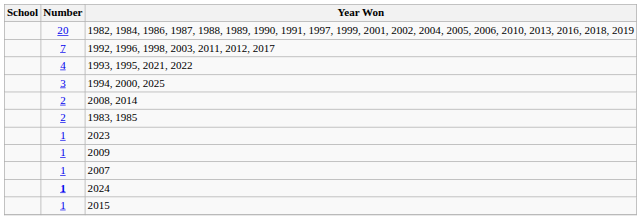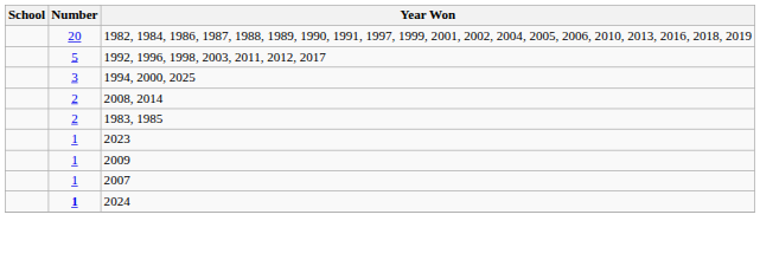 <table class="wikitable sortable" style="text-align:center">
 <tr>
 <th>School</th>
 <th>Number</th>
 <th>Year Won</th>
 </tr>
 <tr>
 <td style=><strong><a href='#'></a></strong></td>
 <td><a href='#'>20</a></td>
 <td align=left>1982, 1984, 1986, 1987, 1988, 1989, 1990, 1991, 1997, 1999, 2001, 2002, 2004, 2005, 2006, 2010, 2013, 2016, 2018, 2019</td>
 </tr>
 <tr>
 <td style=><strong><a href='#'></a></strong></td>
-<td><a href='#'>7</a></td>
+<td><a href='#'>5</a></td>
 <td align=left>1992, 1996, 1998, 2003, 2011, 2012, 2017</td>
-</tr>
-<tr>
-<td style=><strong><a href='#'></a></strong></td>
-<td><a href='#'>4</a></td>
-<td align=left>1993, 1995, 2021, 2022</td>
 </tr>
 <tr>
 <td style=><strong><a href='#'></a></strong></td>
 <td><a href='#'>3</a></td>
 <td align=left>1994, 2000, 2025</td>
 </tr>
 <tr>
 <td style=><strong><a href='#'></a></strong></td>
 <td><a href='#'>2</a></td>
 <td align=left>2008, 2014</td>
 </tr>
 <tr>
 <td style=><strong></strong></td>
 <td><a href='#'>2</a></td>
 <td align=left>1983, 1985</td>
 </tr>
 <tr>
 <td style=><strong></strong></td>
 <td><a href='#'>1</a></td>
 <td align=left>2023</td>
 </tr>
 <tr>
 <td style=><strong><a href='#'></a></strong></td>
 <td><a href='#'>1</a></td>
 <td align=left>2009</td>
 </tr>
 <tr>
 <td style=><strong></strong></td>
 <td><a href='#'>1</a></td>
 <td align=left>2007</td>
 </tr>
 <tr>
 <td style=><strong><a href='#'></a></strong></td>
 <td><strong><a href='#'>1</a></strong></td>
 <td align=left>2024</td>
 </tr>
 <tr>
-<td style=><strong></strong></td>
-<td><a href='#'>1</a></td>
-<td align=left>2015</td>
-</tr>
-<tr>
 </tr>
 </table>
